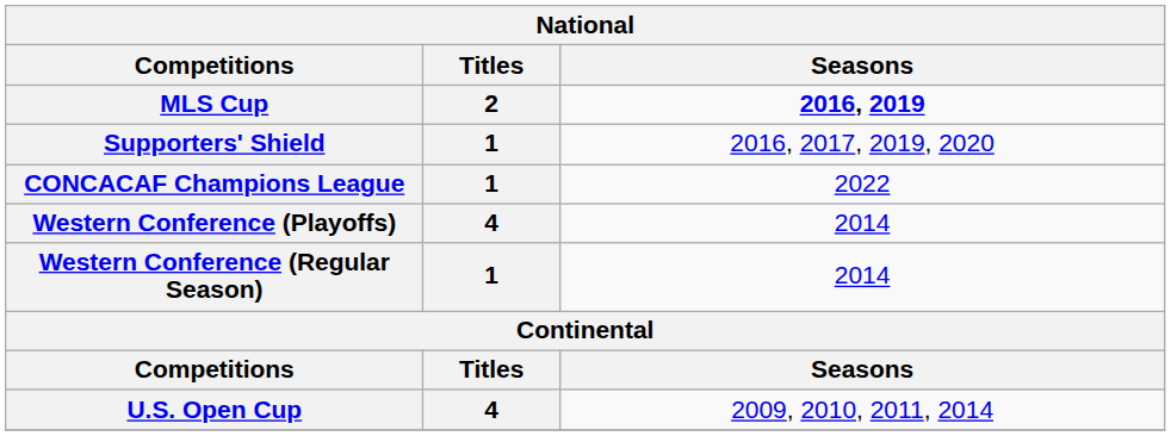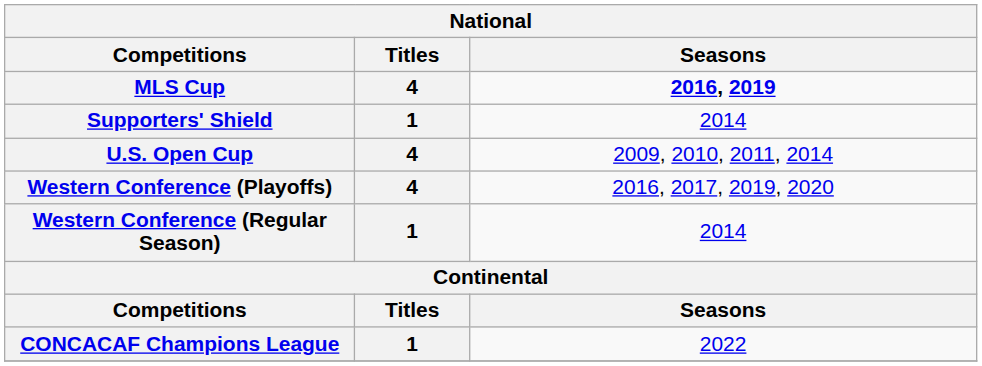 <table class="wikitable">
 <tr>
 <th colspan="3">National</th>
 </tr>
 <tr>
 <th style="width:260px">Competitions</th>
 <th style="width:80px">Titles</th>
 <th style="width:380px">Seasons</th>
 </tr>
 <tr>
 <th style="text-align:center"><a href='#'>MLS Cup</a></th>
-<th>2</th>
+<th>4</th>
 <td style="text-align:center"><strong><a href='#'>2016</a>, <a href='#'>2019</a></strong></td>
 </tr>
 <tr>
 <th style="text-align:center"><a href='#'>Supporters' Shield</a></th>
 <th>1</th>
-<td style="text-align:center"><a href='#'>2016</a>, <a href='#'>2017</a>, <a href='#'>2019</a>, <a href='#'>2020</a></td>
+<td style="text-align:center"><a href='#'>2014</a></td>
 </tr>
 <tr>
-<th style="text-align:center"><a href='#'>CONCACAF Champions League</a></th>
-<th>1</th>
-<td style="text-align:center"><a href='#'>2022</a></td>
+<th style="text-align:center"><a href='#'>U.S. Open Cup</a></th>
+<th>4</th>
+<td style="text-align:center"><a href='#'>2009</a>, <a href='#'>2010</a>, <a href='#'>2011</a>, <a href='#'>2014</a></td>
 </tr>
 <tr>
 <th style="text-align:center"><a href='#'>Western Conference</a> (Playoffs)</th>
 <th>4</th>
-<td style="text-align:center"><a href='#'>2014</a></td>
+<td style="text-align:center"><a href='#'>2016</a>, <a href='#'>2017</a>, <a href='#'>2019</a>, <a href='#'>2020</a></td>
 </tr>
 <tr>
 <th style="text-align:center"><a href='#'>Western Conference</a> (Regular Season)</th>
 <th>1</th>
 <td style="text-align:center"><a href='#'>2014</a></td>
 </tr>
 <tr>
 <th colspan="3">Continental</th>
 </tr>
 <tr>
 <th style="width:260px">Competitions</th>
 <th style="width:80px">Titles</th>
 <th style="width:380px">Seasons</th>
 </tr>
 <tr>
-<th style="text-align:center"><a href='#'>U.S. Open Cup</a></th>
-<th>4</th>
-<td style="text-align:center"><a href='#'>2009</a>, <a href='#'>2010</a>, <a href='#'>2011</a>, <a href='#'>2014</a></td>
+<th style="text-align:center"><a href='#'>CONCACAF Champions League</a></th>
+<th>1</th>
+<td style="text-align:center"><a href='#'>2022</a></td>
 </tr>
 <tr>
 </tr>
 </table>
